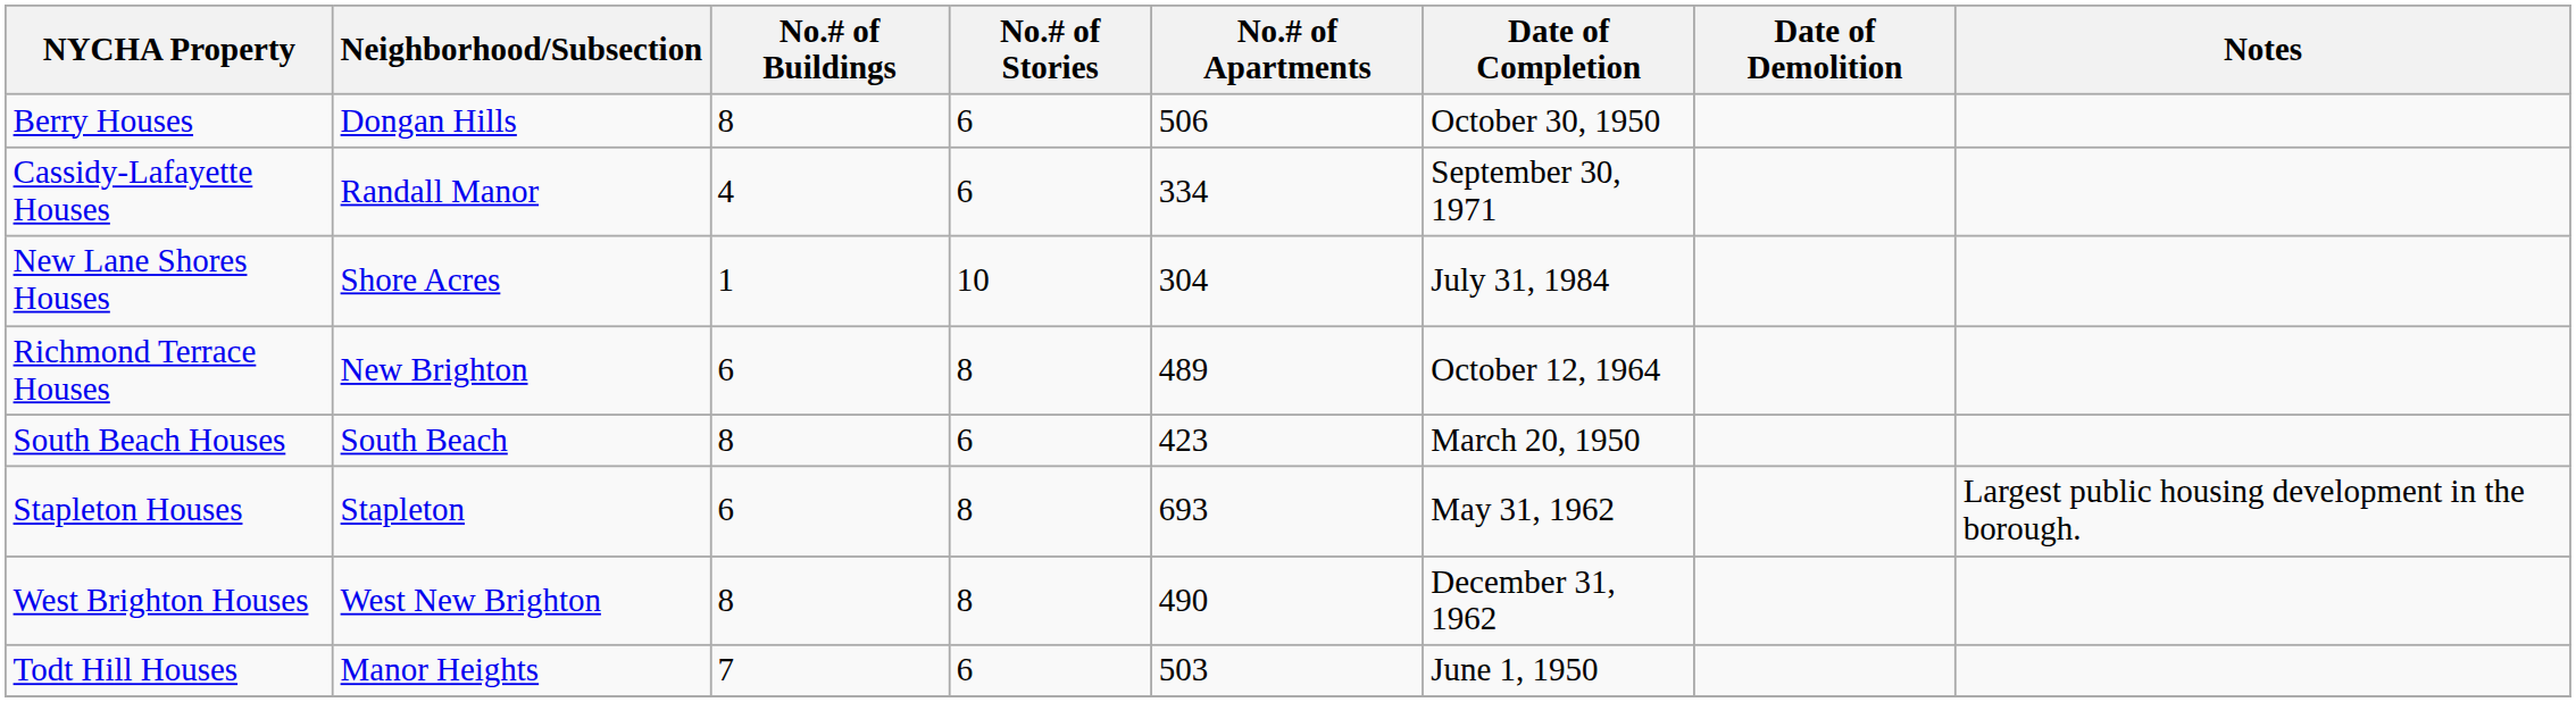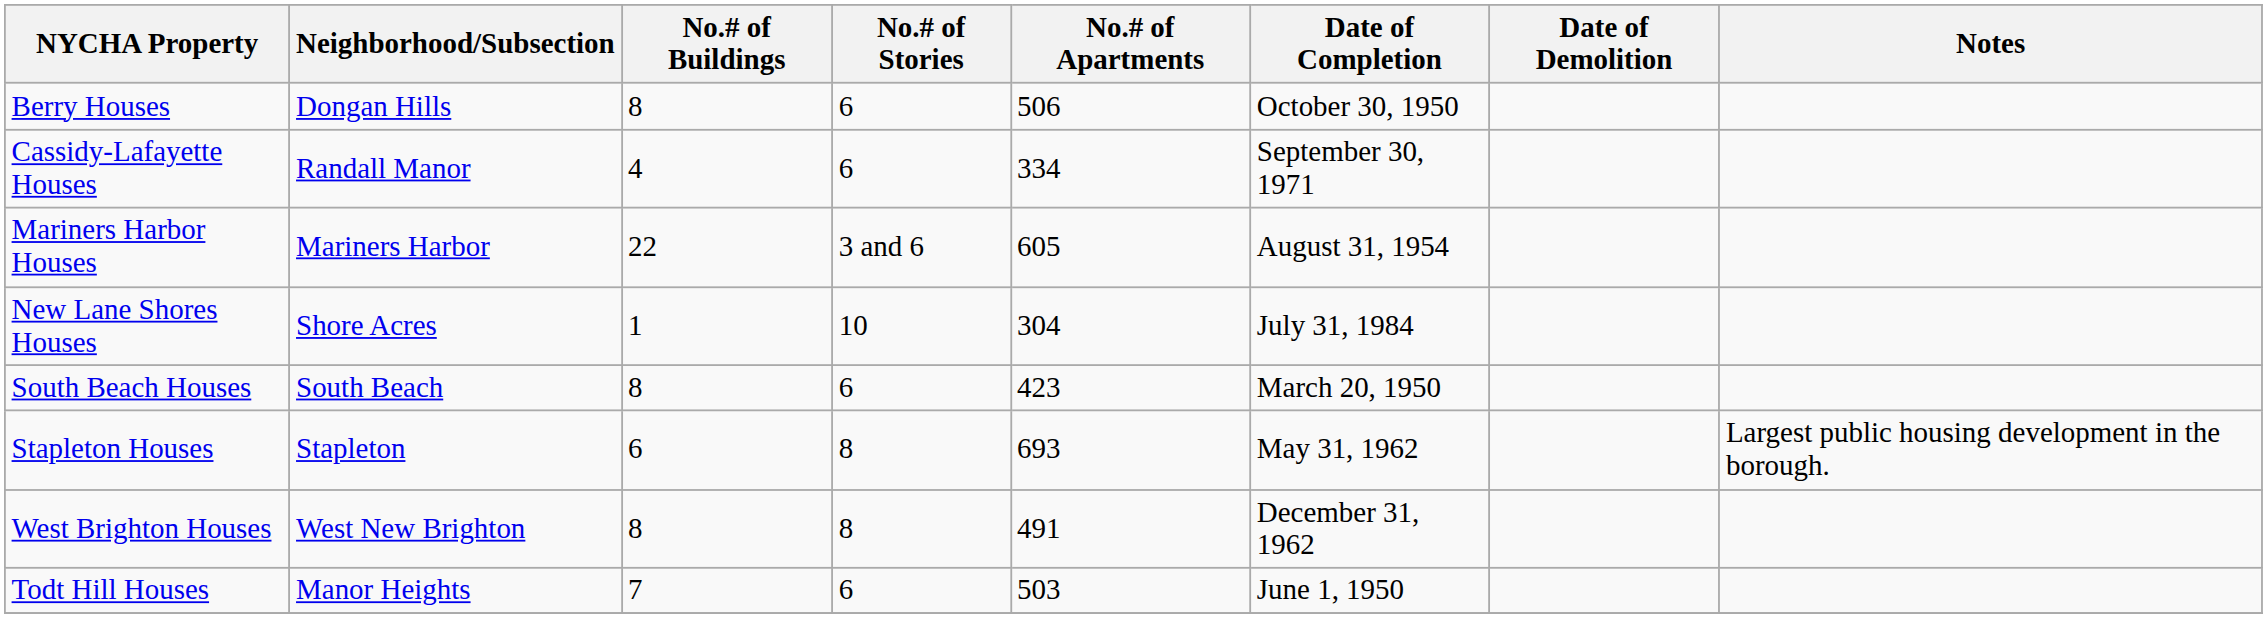 <table class="wikitable sortable">
 <tr>
 <th>NYCHA Property</th>
 <th>Neighborhood/Subsection</th>
 <th>No.# of Buildings</th>
 <th>No.# of Stories</th>
 <th>No.# of Apartments</th>
 <th>Date of Completion</th>
 <th>Date of Demolition</th>
 <th>Notes</th>
 </tr>
 <tr>
 <td><a href='#'>Berry Houses</a></td>
 <td><a href='#'>Dongan Hills</a></td>
 <td>8</td>
 <td>6</td>
 <td>506</td>
 <td>October 30, 1950</td>
 <td></td>
 <td></td>
 </tr>
 <tr>
 <td><a href='#'>Cassidy-Lafayette Houses</a></td>
 <td><a href='#'>Randall Manor</a></td>
 <td>4</td>
 <td>6</td>
 <td>334</td>
 <td>September 30, 1971</td>
 <td></td>
 <td></td>
 </tr>
 <tr>
+<td><a href='#'>Mariners Harbor Houses</a></td>
+<td><a href='#'>Mariners Harbor</a></td>
+<td>22</td>
+<td>3 and 6</td>
+<td>605</td>
+<td>August 31, 1954</td>
+<td></td>
+<td></td>
+</tr>
+<tr>
 <td><a href='#'>New Lane Shores Houses</a></td>
 <td><a href='#'>Shore Acres</a></td>
 <td>1</td>
 <td>10</td>
 <td>304</td>
 <td>July 31, 1984</td>
-<td></td>
-<td></td>
-</tr>
-<tr>
-<td><a href='#'>Richmond Terrace Houses</a></td>
-<td><a href='#'>New Brighton</a></td>
-<td>6</td>
-<td>8</td>
-<td>489</td>
-<td>October 12, 1964</td>
 <td></td>
 <td></td>
 </tr>
 <tr>
 <td><a href='#'>South Beach Houses</a></td>
 <td><a href='#'>South Beach</a></td>
 <td>8</td>
 <td>6</td>
 <td>423</td>
 <td>March 20, 1950</td>
 <td></td>
 <td></td>
 </tr>
 <tr>
 <td><a href='#'>Stapleton Houses</a></td>
 <td><a href='#'>Stapleton</a></td>
 <td>6</td>
 <td>8</td>
 <td>693</td>
 <td>May 31, 1962</td>
 <td></td>
 <td>Largest public housing development in the borough.</td>
 </tr>
 <tr>
 <td><a href='#'>West Brighton Houses</a></td>
 <td><a href='#'>West New Brighton</a></td>
 <td>8</td>
 <td>8</td>
-<td>490</td>
+<td>491</td>
 <td>December 31, 1962</td>
 <td></td>
 <td></td>
 </tr>
 <tr>
 <td><a href='#'>Todt Hill Houses</a></td>
 <td><a href='#'>Manor Heights</a></td>
 <td>7</td>
 <td>6</td>
 <td>503</td>
 <td>June 1, 1950</td>
 <td></td>
 <td></td>
 </tr>
 <tr>
 </tr>
 </table>
